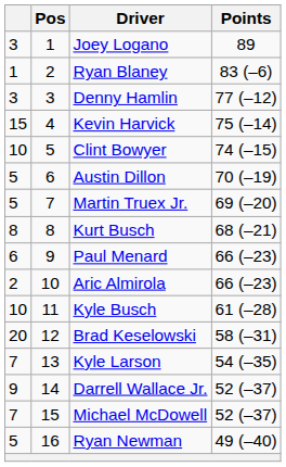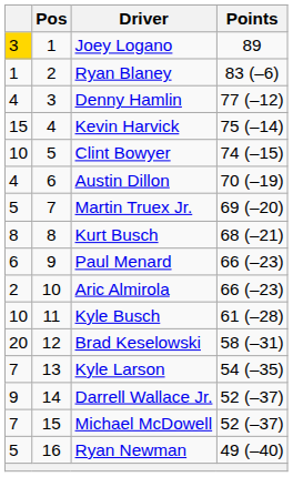 <table class="wikitable" style="font-size: 95%">
 <tr>
 <th></th>
 <th>Pos</th>
 <th>Driver</th>
 <th>Points</th>
 </tr>
 <tr>
-<td align="left"> 3</td>
+<td align="left" style="background: gold;"> 3</td>
 <td style="text-align:center;">1</td>
 <td><a href='#'>Joey Logano</a></td>
 <td style="text-align:center;">89</td>
 </tr>
 <tr>
 <td align="left"> 1</td>
 <td style="text-align:center;">2</td>
 <td><a href='#'>Ryan Blaney</a></td>
 <td style="text-align:center;">83 (–6)</td>
 </tr>
 <tr>
-<td align="left"> 3</td>
+<td align="left"> 4</td>
 <td style="text-align:center;">3</td>
 <td><a href='#'>Denny Hamlin</a></td>
 <td style="text-align:center;">77 (–12)</td>
 </tr>
 <tr>
 <td align="left"> 15</td>
 <td style="text-align:center;">4</td>
 <td><a href='#'>Kevin Harvick</a></td>
 <td style="text-align:center;">75 (–14)</td>
 </tr>
 <tr>
 <td align="left"> 10</td>
 <td style="text-align:center;">5</td>
 <td><a href='#'>Clint Bowyer</a></td>
 <td style="text-align:center;">74 (–15)</td>
 </tr>
 <tr>
-<td align="left"> 5</td>
+<td align="left"> 4</td>
 <td style="text-align:center;">6</td>
 <td><a href='#'>Austin Dillon</a></td>
 <td style="text-align:center;">70 (–19)</td>
 </tr>
 <tr>
 <td align="left"> 5</td>
 <td style="text-align:center;">7</td>
 <td><a href='#'>Martin Truex Jr.</a></td>
 <td style="text-align:center;">69 (–20)</td>
 </tr>
 <tr>
 <td align="left"> 8</td>
 <td style="text-align:center;">8</td>
 <td><a href='#'>Kurt Busch</a></td>
 <td style="text-align:center;">68 (–21)</td>
 </tr>
 <tr>
 <td align="left"> 6</td>
 <td style="text-align:center;">9</td>
 <td><a href='#'>Paul Menard</a></td>
 <td style="text-align:center;">66 (–23)</td>
 </tr>
 <tr>
 <td align="left"> 2</td>
 <td style="text-align:center;">10</td>
 <td><a href='#'>Aric Almirola</a></td>
 <td style="text-align:center;">66 (–23)</td>
 </tr>
 <tr>
 <td align="left"> 10</td>
 <td style="text-align:center;">11</td>
 <td><a href='#'>Kyle Busch</a></td>
 <td style="text-align:center;">61 (–28)</td>
 </tr>
 <tr>
 <td align="left"> 20</td>
 <td style="text-align:center;">12</td>
 <td><a href='#'>Brad Keselowski</a></td>
 <td style="text-align:center;">58 (–31)</td>
 </tr>
 <tr>
 <td align="left"> 7</td>
 <td style="text-align:center;">13</td>
 <td><a href='#'>Kyle Larson</a></td>
 <td style="text-align:center;">54 (–35)</td>
 </tr>
 <tr>
 <td align="left"> 9</td>
 <td style="text-align:center;">14</td>
 <td><a href='#'>Darrell Wallace Jr.</a></td>
 <td style="text-align:center;">52 (–37)</td>
 </tr>
 <tr>
 <td align="left"> 7</td>
 <td style="text-align:center;">15</td>
 <td><a href='#'>Michael McDowell</a></td>
 <td style="text-align:center;">52 (–37)</td>
 </tr>
 <tr>
 <td align="left"> 5</td>
 <td style="text-align:center;">16</td>
 <td><a href='#'>Ryan Newman</a></td>
 <td style="text-align:center;">49 (–40)</td>
 </tr>
 <tr class="sortbottom">
 <th colspan="9"></th>
 </tr>
 </table>
